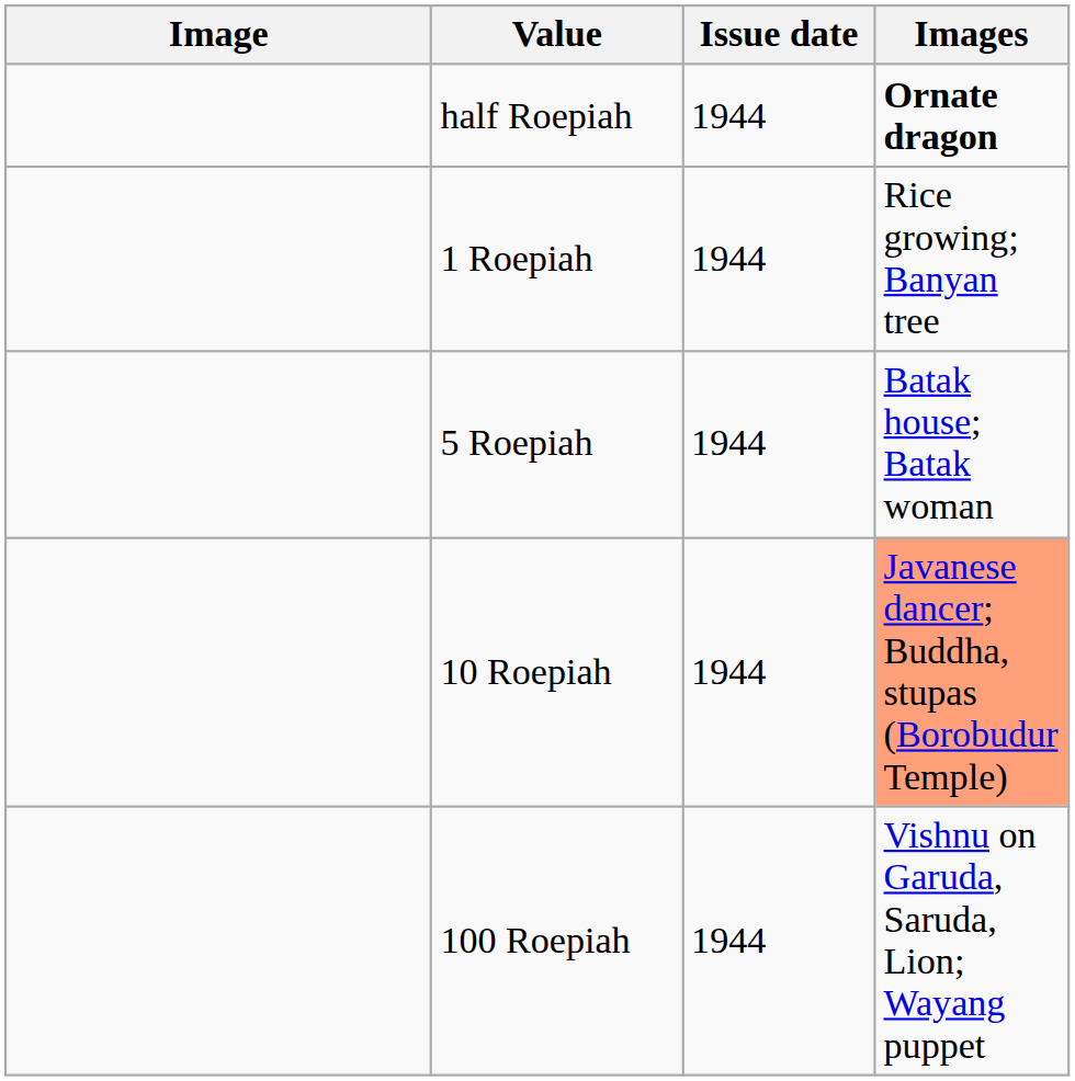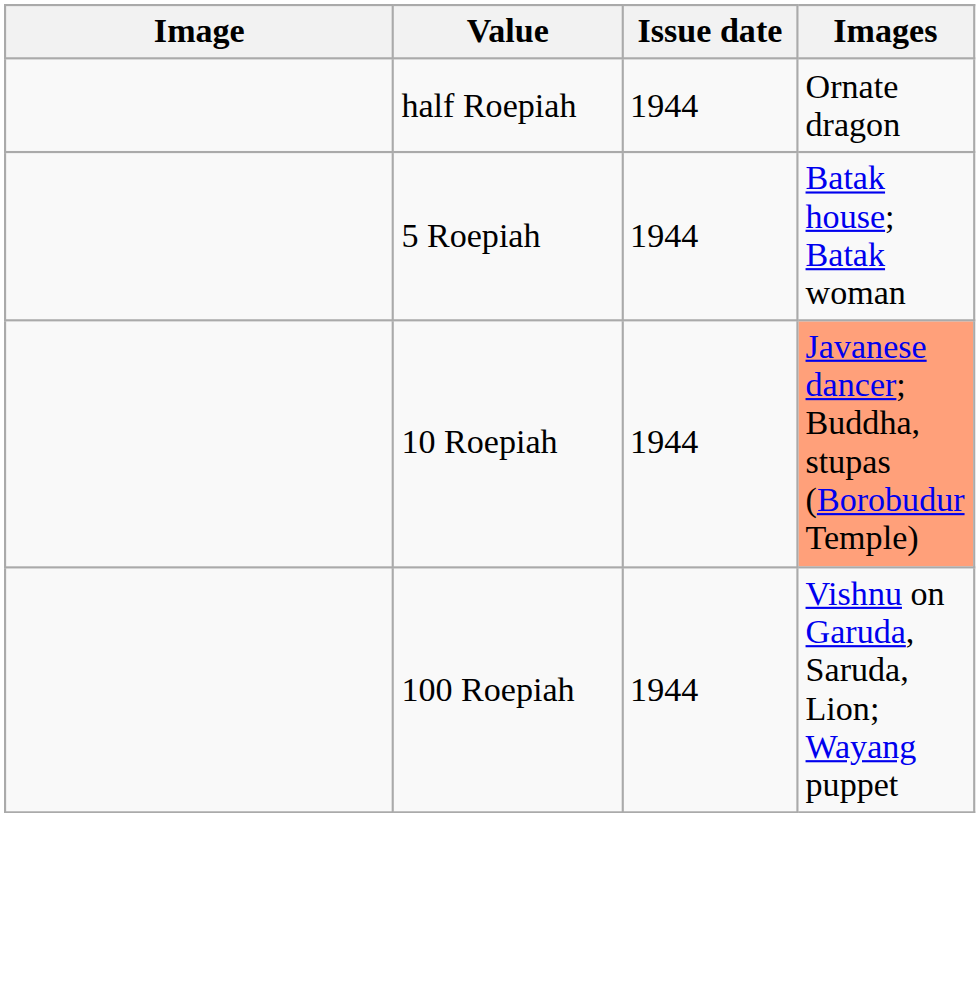 <table class="wikitable">
 <tr>
 <th scope="col" style="width:175px;">Image</th>
 <th scope="col" style="width:100px; ">Value</th>
 <th scope="col" style="width:75px;">Issue date</th>
 <th scope="col" style="width:75px;">Images</th>
 </tr>
 <tr>
 <td></td>
 <td>half Roepiah</td>
 <td>1944</td>
-<td><strong>Ornate dragon</strong></td>
-</tr>
-<tr>
-<td></td>
-<td>1 Roepiah</td>
-<td>1944</td>
-<td>Rice growing; <a href='#'>Banyan</a> tree</td>
+<td>Ornate dragon</td>
 </tr>
 <tr>
 <td></td>
 <td>5 Roepiah</td>
 <td>1944</td>
 <td><a href='#'>Batak house</a>; <a href='#'>Batak</a> woman</td>
 </tr>
 <tr>
 <td></td>
 <td>10 Roepiah</td>
 <td>1944</td>
 <td style="background: lightsalmon;"><a href='#'>Javanese dancer</a>; Buddha, stupas (<a href='#'>Borobudur</a> Temple)</td>
 </tr>
 <tr>
 <td></td>
 <td>100 Roepiah</td>
 <td>1944</td>
 <td><a href='#'>Vishnu</a> on <a href='#'>Garuda</a>, Saruda, Lion; <a href='#'>Wayang</a> puppet</td>
 </tr>
 </table>
